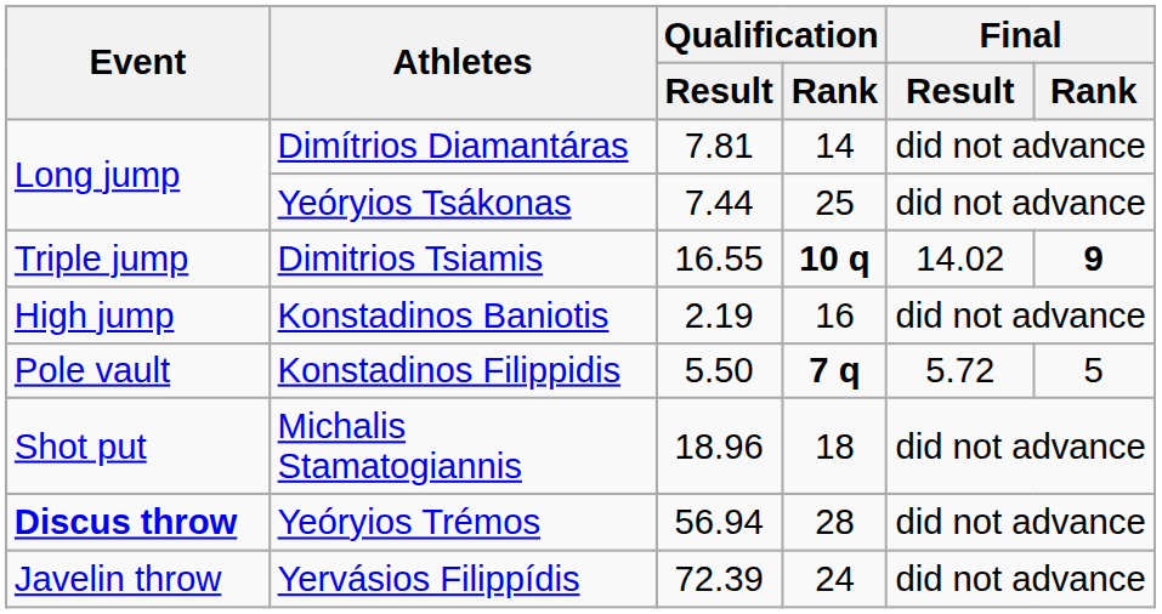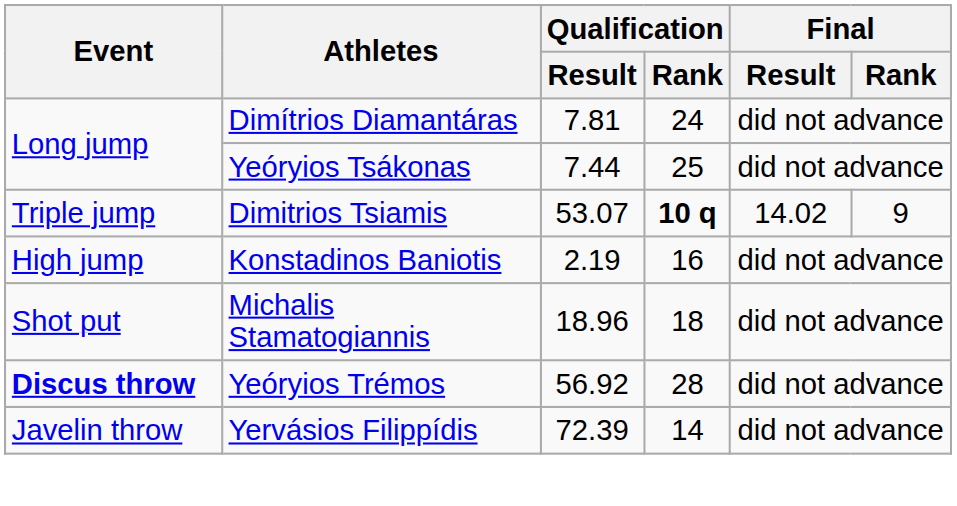 <table class="wikitable" border="1" style="font-size:90%">
 <tr>
 <th rowspan="2" width=100>Event</th>
 <th rowspan="2" width=150>Athletes</th>
 <th colspan="2">Qualification</th>
 <th colspan="2">Final</th>
 </tr>
 <tr>
 <th>Result</th>
 <th>Rank</th>
 <th>Result</th>
 <th>Rank</th>
 </tr>
 <tr>
 <td rowspan=2><a href='#'>Long jump</a></td>
 <td><a href='#'>Dimítrios Diamantáras</a></td>
 <td align=center>7.81</td>
-<td align=center>14</td>
+<td align=center>24</td>
 <td align=center colspan="2">did not advance</td>
 </tr>
 <tr>
 <td><a href='#'>Yeóryios Tsákonas</a></td>
 <td align=center>7.44</td>
 <td align=center>25</td>
 <td align=center colspan="2">did not advance</td>
 </tr>
 <tr>
 <td><a href='#'>Triple jump</a></td>
 <td><a href='#'>Dimitrios Tsiamis</a></td>
-<td align=center>16.55</td>
+<td align=center>53.07</td>
 <td align=center><strong>10 q</strong></td>
 <td align=center>14.02</td>
-<td align=center><strong>9</strong></td>
+<td align=center>9</td>
 </tr>
 <tr>
 <td><a href='#'>High jump</a></td>
 <td><a href='#'>Konstadinos Baniotis</a></td>
 <td align=center>2.19</td>
 <td align=center>16</td>
 <td align=center colspan="2">did not advance</td>
-</tr>
-<tr>
-<td><a href='#'>Pole vault</a></td>
-<td><a href='#'>Konstadinos Filippidis</a></td>
-<td align=center>5.50</td>
-<td align=center><strong>7 q</strong></td>
-<td align=center>5.72</td>
-<td align=center>5</td>
 </tr>
 <tr>
 <td><a href='#'>Shot put</a></td>
 <td><a href='#'>Michalis Stamatogiannis</a></td>
 <td align=center>18.96</td>
 <td align=center>18</td>
 <td align=center colspan="2">did not advance</td>
 </tr>
 <tr>
 <td><strong><a href='#'>Discus throw</a></strong></td>
 <td><a href='#'>Yeóryios Trémos</a></td>
-<td align=center>56.94</td>
+<td align=center>56.92</td>
 <td align=center>28</td>
 <td align=center colspan="2">did not advance</td>
 </tr>
 <tr>
 <td><a href='#'>Javelin throw</a></td>
 <td><a href='#'>Yervásios Filippídis</a></td>
 <td align=center>72.39</td>
-<td align=center>24</td>
+<td align=center>14</td>
 <td align=center colspan="2">did not advance</td>
 </tr>
 </table>
